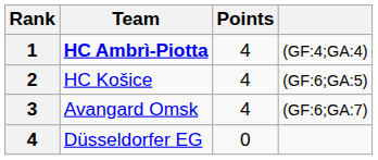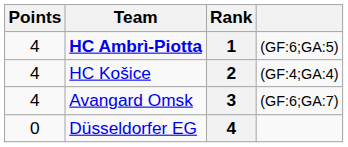 <table class="wikitable" style="text-align: center;">
 <tr>
+<th>Points</th>
+<th>Team</th>
 <th>Rank</th>
-<th>Team</th>
-<th>Points</th>
 <th></th>
 </tr>
 <tr>
+<td>4</td>
+<td style="text-align: left;"> <strong><a href='#'>HC Ambrì-Piotta</a></strong></td>
 <th>1</th>
-<td style="text-align: left;"> <strong><a href='#'>HC Ambrì-Piotta</a></strong></td>
+<td><small>(GF:6;GA:5)</small></td>
+</tr>
+<tr>
 <td>4</td>
+<td style="text-align: left;"> <a href='#'>HC Košice</a></td>
+<th>2</th>
 <td><small>(GF:4;GA:4)</small></td>
 </tr>
 <tr>
-<th>2</th>
-<td style="text-align: left;"> <a href='#'>HC Košice</a></td>
 <td>4</td>
-<td><small>(GF:6;GA:5)</small></td>
-</tr>
-<tr>
+<td style="text-align: left;"> <a href='#'>Avangard Omsk</a></td>
 <th>3</th>
-<td style="text-align: left;"> <a href='#'>Avangard Omsk</a></td>
-<td>4</td>
 <td><small>(GF:6;GA:7)</small></td>
 </tr>
 <tr>
+<td>0</td>
+<td style="text-align: left;"> <a href='#'>Düsseldorfer EG</a></td>
 <th>4</th>
-<td style="text-align: left;"> <a href='#'>Düsseldorfer EG</a></td>
-<td>0</td>
 <td></td>
 </tr>
 </table>
